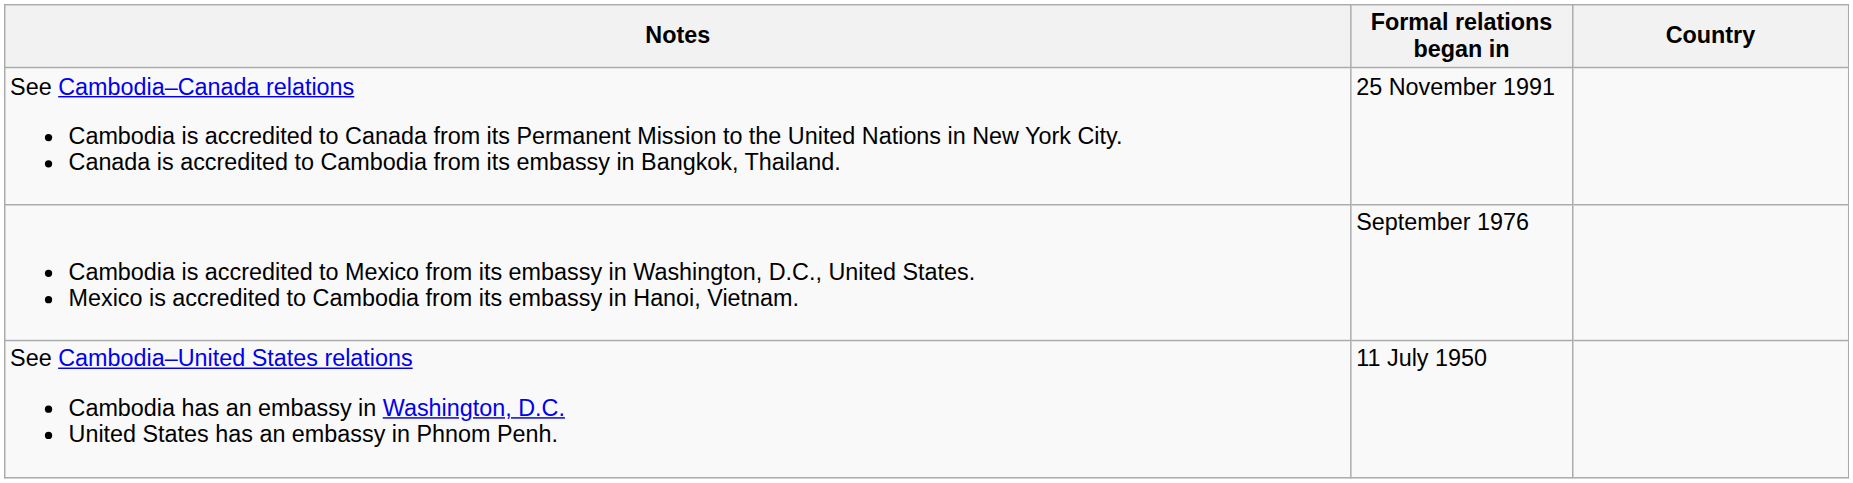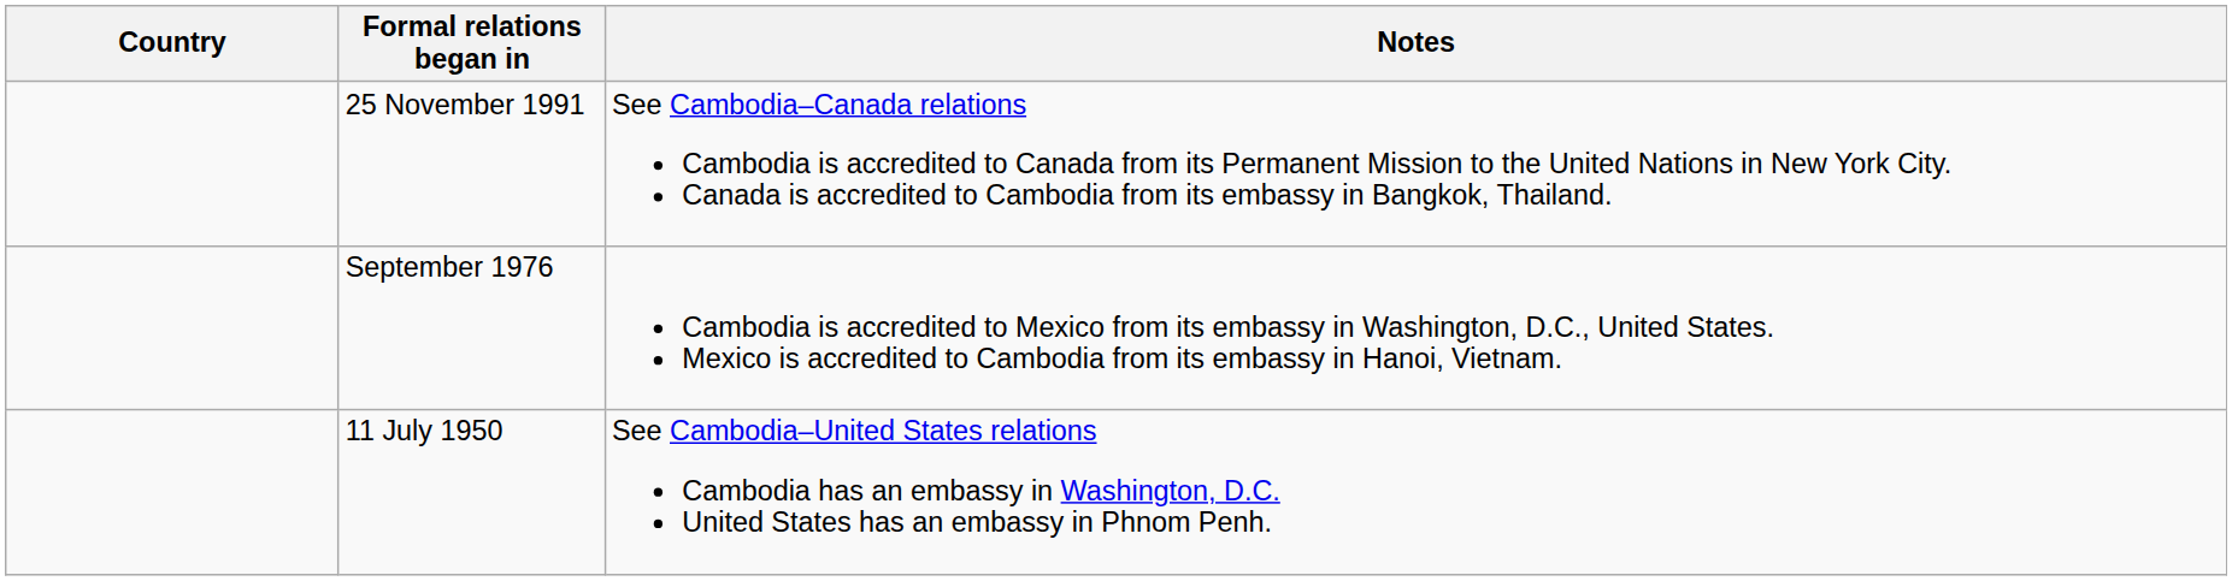 <table class="wikitable sortable" border="1" style="width:100%; margin:auto;">
 <tr>
+<th width="15%">Country</th>
+<th width="12%">Formal relations began in</th>
 <th>Notes</th>
-<th width="12%">Formal relations began in</th>
-<th width="15%">Country</th>
 </tr>
 <tr valign="top">
+<td></td>
+<td>25 November 1991</td>
 <td>See <a href='#'>Cambodia–Canada relations</a><br><ul><li>Cambodia is accredited to Canada from its Permanent Mission to the United Nations in New York City.</li><li>Canada is accredited to Cambodia from its embassy in Bangkok, Thailand.</li></ul></td>
-<td>25 November 1991</td>
-<td></td>
 </tr>
 <tr valign="top">
+<td></td>
+<td>September 1976</td>
 <td><br><ul><li>Cambodia is accredited to Mexico from its embassy in Washington, D.C., United States.</li><li>Mexico is accredited to Cambodia from its embassy in Hanoi, Vietnam.</li></ul></td>
-<td>September 1976</td>
-<td></td>
 </tr>
 <tr valign="top">
+<td></td>
+<td>11 July 1950</td>
 <td>See <a href='#'>Cambodia–United States relations</a><br><ul><li>Cambodia has an embassy in <a href='#'>Washington, D.C.</a></li><li>United States has an embassy in Phnom Penh.</li></ul></td>
-<td>11 July 1950</td>
-<td></td>
 </tr>
 </table>
